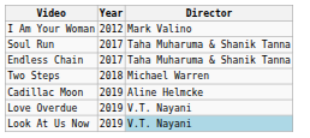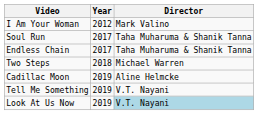 <table class="wikitable">
 <tr>
 <th>Video</th>
 <th>Year</th>
 <th>Director</th>
 </tr>
 <tr>
 <td>I Am Your Woman</td>
 <td>2012</td>
 <td>Mark Valino</td>
 </tr>
 <tr>
 <td>Soul Run</td>
 <td>2017</td>
 <td>Taha Muharuma & Shanik Tanna</td>
 </tr>
 <tr>
 <td>Endless Chain</td>
 <td>2017</td>
 <td>Taha Muharuma & Shanik Tanna</td>
 </tr>
 <tr>
 <td>Two Steps</td>
 <td>2018</td>
 <td>Michael Warren</td>
 </tr>
 <tr>
 <td>Cadillac Moon</td>
 <td>2019</td>
 <td>Aline Helmcke</td>
 </tr>
 <tr>
-<td>Love Overdue</td>
+<td>Tell Me Something</td>
 <td>2019</td>
 <td>V.T. Nayani</td>
 </tr>
 <tr>
 <td>Look At Us Now</td>
 <td>2019</td>
 <td style="background: lightblue;">V.T. Nayani</td>
 </tr>
 </table>
